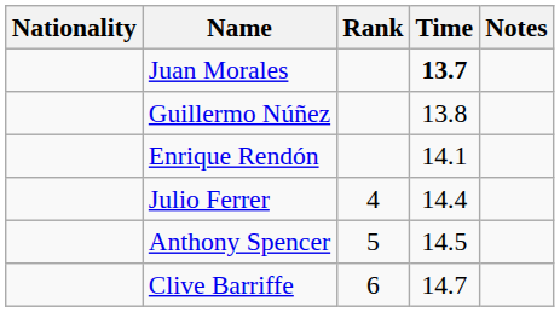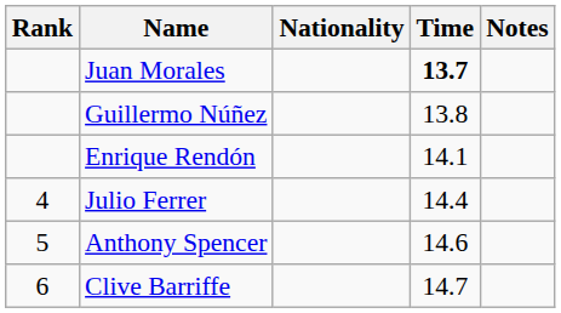 <table class="wikitable sortable" style="text-align:center;font-size:95%">
 <tr>
+<th>Rank</th>
+<th>Name</th>
 <th>Nationality</th>
-<th>Name</th>
-<th>Rank</th>
 <th>Time</th>
 <th>Notes</th>
 </tr>
 <tr>
+<td></td>
+<td align=left><a href='#'>Juan Morales</a></td>
 <td align=left></td>
-<td align=left><a href='#'>Juan Morales</a></td>
-<td></td>
 <td><strong>13.7</strong></td>
 <td></td>
 </tr>
 <tr>
+<td></td>
+<td align=left><a href='#'>Guillermo Núñez</a></td>
 <td align=left></td>
-<td align=left><a href='#'>Guillermo Núñez</a></td>
-<td></td>
 <td>13.8</td>
 <td></td>
 </tr>
 <tr>
+<td></td>
+<td align=left><a href='#'>Enrique Rendón</a></td>
 <td align=left></td>
-<td align=left><a href='#'>Enrique Rendón</a></td>
-<td></td>
 <td>14.1</td>
 <td></td>
 </tr>
 <tr>
+<td>4</td>
+<td align=left><a href='#'>Julio Ferrer</a></td>
 <td align=left></td>
-<td align=left><a href='#'>Julio Ferrer</a></td>
-<td>4</td>
 <td>14.4</td>
 <td></td>
 </tr>
 <tr>
+<td>5</td>
+<td align=left><a href='#'>Anthony Spencer</a></td>
 <td align=left></td>
-<td align=left><a href='#'>Anthony Spencer</a></td>
-<td>5</td>
-<td>14.5</td>
+<td>14.6</td>
 <td></td>
 </tr>
 <tr>
+<td>6</td>
+<td align=left><a href='#'>Clive Barriffe</a></td>
 <td align=left></td>
-<td align=left><a href='#'>Clive Barriffe</a></td>
-<td>6</td>
 <td>14.7</td>
 <td></td>
 </tr>
 </table>
